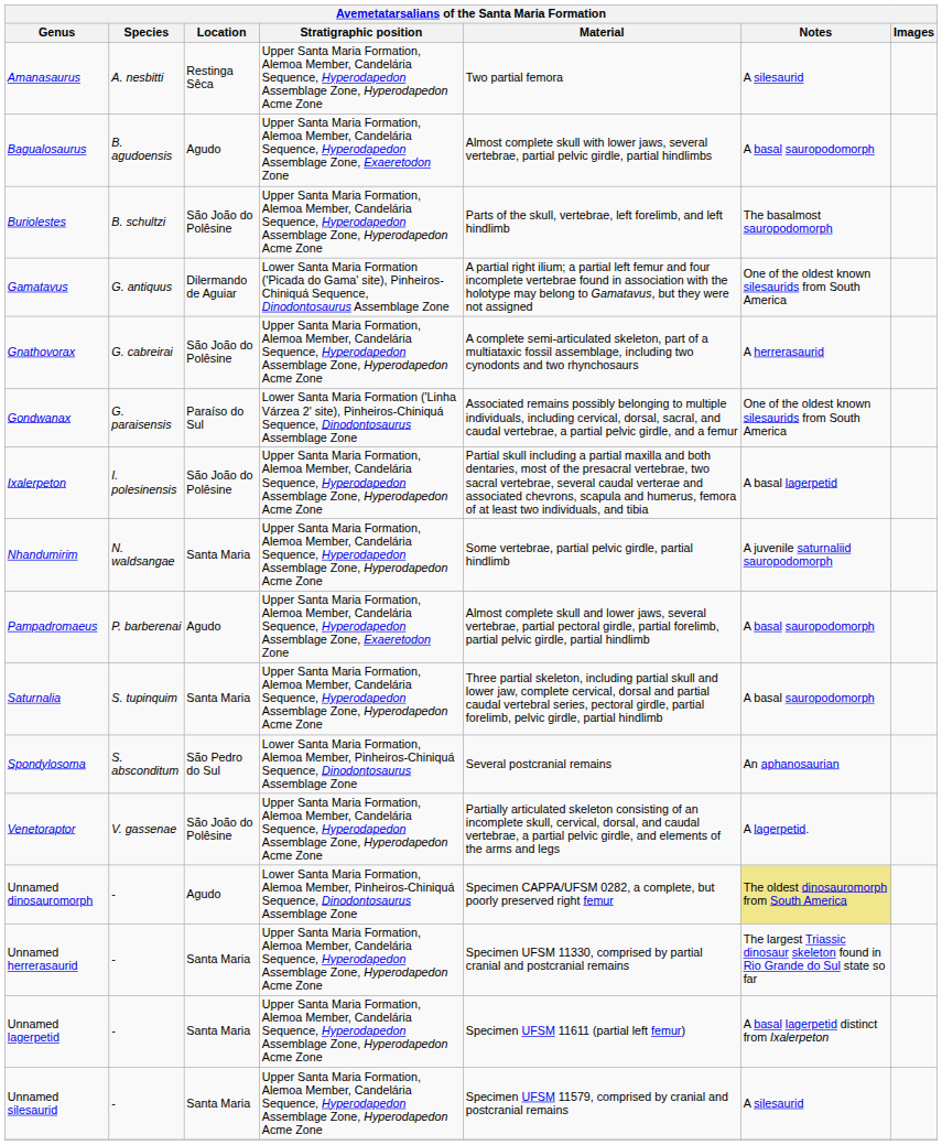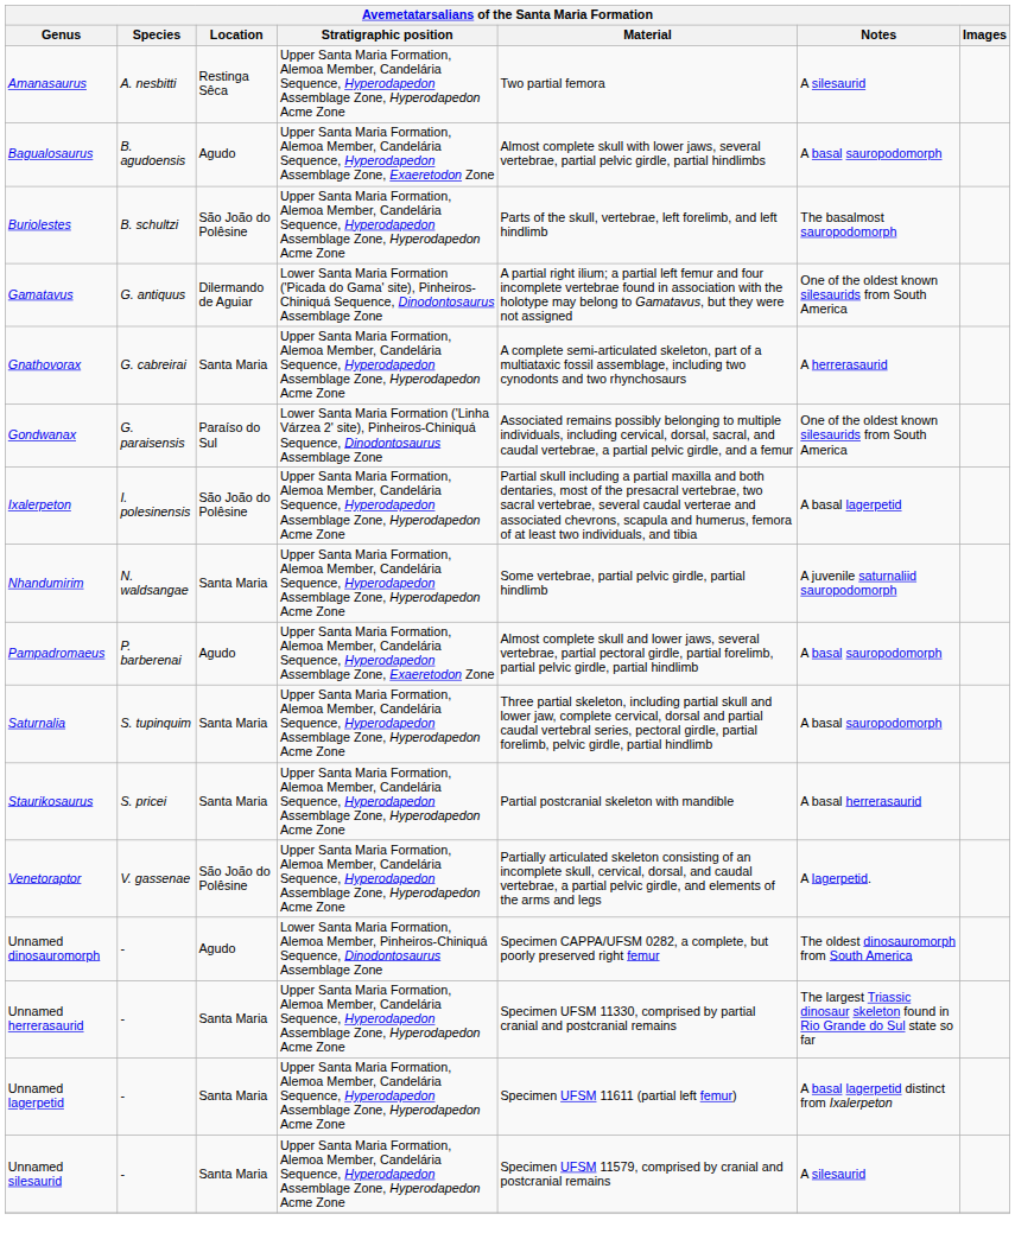 <table class="wikitable" style="margin:auto;">
 <tr>
 <th colspan="7" style="text-align:center;"><a href='#'>Avemetatarsalians</a> of the Santa Maria Formation</th>
 </tr>
 <tr>
 <th>Genus</th>
 <th>Species</th>
 <th>Location</th>
 <th>Stratigraphic position</th>
 <th>Material</th>
 <th>Notes</th>
 <th>Images</th>
 </tr>
 <tr>
 <td><em><a href='#'>Amanasaurus</a></em> </td>
 <td><em>A. nesbitti</em></td>
 <td>Restinga Sêca</td>
 <td>Upper Santa Maria Formation, Alemoa Member, Candelária Sequence, <em><a href='#'>Hyperodapedon</a></em> Assemblage Zone, <em>Hyperodapedon</em> Acme Zone</td>
 <td>Two partial femora</td>
 <td>A <a href='#'>silesaurid</a></td>
 <td></td>
 </tr>
 <tr>
 <td><em><a href='#'>Bagualosaurus</a></em></td>
 <td><em>B. agudoensis</em></td>
 <td>Agudo</td>
 <td>Upper Santa Maria Formation, Alemoa Member, Candelária Sequence, <em><a href='#'>Hyperodapedon</a></em> Assemblage Zone, <em><a href='#'>Exaeretodon</a></em> Zone</td>
 <td>Almost complete skull with lower jaws, several vertebrae, partial pelvic girdle, partial hindlimbs</td>
 <td>A <a href='#'>basal</a> <a href='#'>sauropodomorph</a></td>
 <td></td>
 </tr>
 <tr>
 <td><em><a href='#'>Buriolestes</a></em></td>
 <td><em>B. schultzi</em></td>
 <td>São João do Polêsine</td>
 <td>Upper Santa Maria Formation, Alemoa Member, Candelária Sequence, <em><a href='#'>Hyperodapedon</a></em> Assemblage Zone, <em>Hyperodapedon</em> Acme Zone</td>
 <td>Parts of the skull, vertebrae, left forelimb, and left hindlimb</td>
 <td>The basalmost <a href='#'>sauropodomorph</a></td>
 <td></td>
 </tr>
 <tr>
 <td><em><a href='#'>Gamatavus</a></em></td>
 <td><em>G. antiquus </em></td>
 <td>Dilermando de Aguiar</td>
 <td>Lower Santa Maria Formation ('Picada do Gama' site), Pinheiros-Chiniquá Sequence, <em><a href='#'>Dinodontosaurus</a></em> Assemblage Zone</td>
 <td>A partial right ilium; a partial left femur and four incomplete vertebrae found in association with the holotype may belong to <em>Gamatavus</em>, but they were not assigned</td>
 <td>One of the oldest known <a href='#'>silesaurids</a> from South America</td>
 <td></td>
 </tr>
 <tr>
 <td><em><a href='#'>Gnathovorax</a></em></td>
 <td><em>G. cabreirai</em></td>
-<td>São João do Polêsine</td>
+<td>Santa Maria</td>
 <td>Upper Santa Maria Formation, Alemoa Member, Candelária Sequence, <em><a href='#'>Hyperodapedon</a></em> Assemblage Zone, <em>Hyperodapedon</em> Acme Zone</td>
 <td>A complete semi-articulated skeleton, part of a multiataxic fossil assemblage, including two cynodonts and two rhynchosaurs</td>
 <td>A <a href='#'>herrerasaurid</a></td>
 <td></td>
 </tr>
 <tr>
 <td><em><a href='#'>Gondwanax</a></em></td>
 <td><em>G. paraisensis</em></td>
 <td>Paraíso do Sul</td>
 <td>Lower Santa Maria Formation ('Linha Várzea 2' site), Pinheiros-Chiniquá Sequence, <em><a href='#'>Dinodontosaurus</a></em> Assemblage Zone</td>
 <td>Associated remains possibly belonging to multiple individuals, including cervical, dorsal, sacral, and caudal vertebrae, a partial pelvic girdle, and a femur</td>
 <td>One of the oldest known <a href='#'>silesaurids</a> from South America</td>
 <td></td>
 </tr>
 <tr>
 <td><em><a href='#'>Ixalerpeton</a></em></td>
 <td><em>I. polesinensis</em></td>
 <td>São João do Polêsine</td>
 <td>Upper Santa Maria Formation, Alemoa Member, Candelária Sequence, <em><a href='#'>Hyperodapedon</a></em> Assemblage Zone, <em>Hyperodapedon</em> Acme Zone</td>
 <td>Partial skull including a partial maxilla and both dentaries, most of the presacral vertebrae, two sacral vertebrae, several caudal verterae and associated chevrons, scapula and humerus, femora of at least two individuals, and tibia</td>
 <td>A basal <a href='#'>lagerpetid</a></td>
 <td></td>
 </tr>
 <tr>
 <td><em><a href='#'>Nhandumirim</a></em></td>
 <td><em>N. waldsangae</em></td>
 <td>Santa Maria</td>
 <td>Upper Santa Maria Formation, Alemoa Member, Candelária Sequence, <em><a href='#'>Hyperodapedon</a></em> Assemblage Zone, <em>Hyperodapedon</em> Acme Zone</td>
 <td>Some vertebrae, partial pelvic girdle, partial hindlimb</td>
 <td>A juvenile <a href='#'>saturnaliid</a> <a href='#'>sauropodomorph</a></td>
 <td></td>
 </tr>
 <tr>
 <td><em><a href='#'>Pampadromaeus</a></em></td>
 <td><em>P. barberenai</em></td>
 <td>Agudo</td>
 <td>Upper Santa Maria Formation, Alemoa Member, Candelária Sequence, <em><a href='#'>Hyperodapedon</a></em> Assemblage Zone, <em><a href='#'>Exaeretodon</a></em> Zone</td>
 <td>Almost complete skull and lower jaws, several vertebrae, partial pectoral girdle, partial forelimb, partial pelvic girdle, partial hindlimb</td>
 <td>A <a href='#'>basal</a> <a href='#'>sauropodomorph</a></td>
 <td></td>
 </tr>
 <tr>
 <td><em><a href='#'>Saturnalia</a></em></td>
 <td><em>S. tupinquim</em></td>
 <td>Santa Maria</td>
 <td>Upper Santa Maria Formation, Alemoa Member, Candelária Sequence, <em><a href='#'>Hyperodapedon</a></em> Assemblage Zone, <em>Hyperodapedon</em> Acme Zone</td>
 <td>Three partial skeleton, including partial skull and lower jaw, complete cervical, dorsal and partial caudal vertebral series, pectoral girdle, partial forelimb, pelvic girdle, partial hindlimb</td>
 <td>A basal <a href='#'>sauropodomorph</a></td>
 <td></td>
 </tr>
 <tr>
-<td><em><a href='#'>Spondylosoma</a></em></td>
-<td><em>S. absconditum</em></td>
-<td>São Pedro do Sul</td>
-<td>Lower Santa Maria Formation, Alemoa Member, Pinheiros-Chiniquá Sequence, <em><a href='#'>Dinodontosaurus</a></em> Assemblage Zone</td>
-<td>Several postcranial remains</td>
-<td>An <a href='#'>aphanosaurian</a></td>
+<td><em><a href='#'>Staurikosaurus</a></em></td>
+<td><em>S. pricei</em></td>
+<td>Santa Maria</td>
+<td>Upper Santa Maria Formation, Alemoa Member, Candelária Sequence, <em><a href='#'>Hyperodapedon</a></em> Assemblage Zone, <em>Hyperodapedon</em> Acme Zone</td>
+<td>Partial postcranial skeleton with mandible</td>
+<td>A basal <a href='#'>herrerasaurid</a></td>
 <td></td>
 </tr>
 <tr>
 <td><em><a href='#'>Venetoraptor</a></em></td>
 <td><em>V. gassenae</em></td>
 <td>São João do Polêsine</td>
 <td>Upper Santa Maria Formation, Alemoa Member, Candelária Sequence, <em><a href='#'>Hyperodapedon</a></em> Assemblage Zone, <em>Hyperodapedon</em> Acme Zone</td>
 <td>Partially articulated skeleton consisting of an incomplete skull, cervical, dorsal, and caudal vertebrae, a partial pelvic girdle, and elements of the arms and legs</td>
 <td>A <a href='#'>lagerpetid</a>.</td>
 <td></td>
 </tr>
 <tr>
 <td>Unnamed <a href='#'>dinosauromorph</a></td>
 <td>-</td>
 <td>Agudo</td>
 <td>Lower Santa Maria Formation, Alemoa Member, Pinheiros-Chiniquá Sequence, <em><a href='#'>Dinodontosaurus</a></em> Assemblage Zone</td>
 <td>Specimen CAPPA/UFSM 0282, a complete, but poorly preserved right <a href='#'>femur</a></td>
-<td style="background: khaki;">The oldest <a href='#'>dinosauromorph</a> from <a href='#'>South America</a></td>
+<td>The oldest <a href='#'>dinosauromorph</a> from <a href='#'>South America</a></td>
 <td></td>
 </tr>
 <tr>
 <td>Unnamed <a href='#'>herrerasaurid</a></td>
 <td>-</td>
 <td>Santa Maria</td>
 <td>Upper Santa Maria Formation, Alemoa Member, Candelária Sequence, <em><a href='#'>Hyperodapedon</a></em> Assemblage Zone, <em>Hyperodapedon</em> Acme Zone</td>
 <td>Specimen UFSM 11330, comprised by partial cranial and postcranial remains</td>
 <td>The largest <a href='#'>Triassic</a> <a href='#'>dinosaur</a> <a href='#'>skeleton</a> found in <a href='#'>Rio Grande do Sul</a> state so far</td>
 <td></td>
 </tr>
 <tr>
 <td>Unnamed <a href='#'>lagerpetid</a></td>
 <td>-</td>
 <td>Santa Maria</td>
 <td>Upper Santa Maria Formation, Alemoa Member, Candelária Sequence, <em><a href='#'>Hyperodapedon</a></em> Assemblage Zone, <em>Hyperodapedon</em> Acme Zone</td>
 <td>Specimen <a href='#'>UFSM</a> 11611 (partial left <a href='#'>femur</a>)</td>
 <td>A <a href='#'>basal</a> <a href='#'>lagerpetid</a> distinct from <em>Ixalerpeton</em></td>
 <td></td>
 </tr>
 <tr>
 <td>Unnamed <a href='#'>silesaurid</a></td>
 <td>-</td>
 <td>Santa Maria</td>
 <td>Upper Santa Maria Formation, Alemoa Member, Candelária Sequence, <em><a href='#'>Hyperodapedon</a></em> Assemblage Zone, <em>Hyperodapedon</em> Acme Zone</td>
 <td>Specimen <a href='#'>UFSM</a> 11579, comprised by cranial and postcranial remains</td>
 <td>A <a href='#'>silesaurid</a></td>
 <td></td>
 </tr>
 <tr>
 </tr>
 </table>
